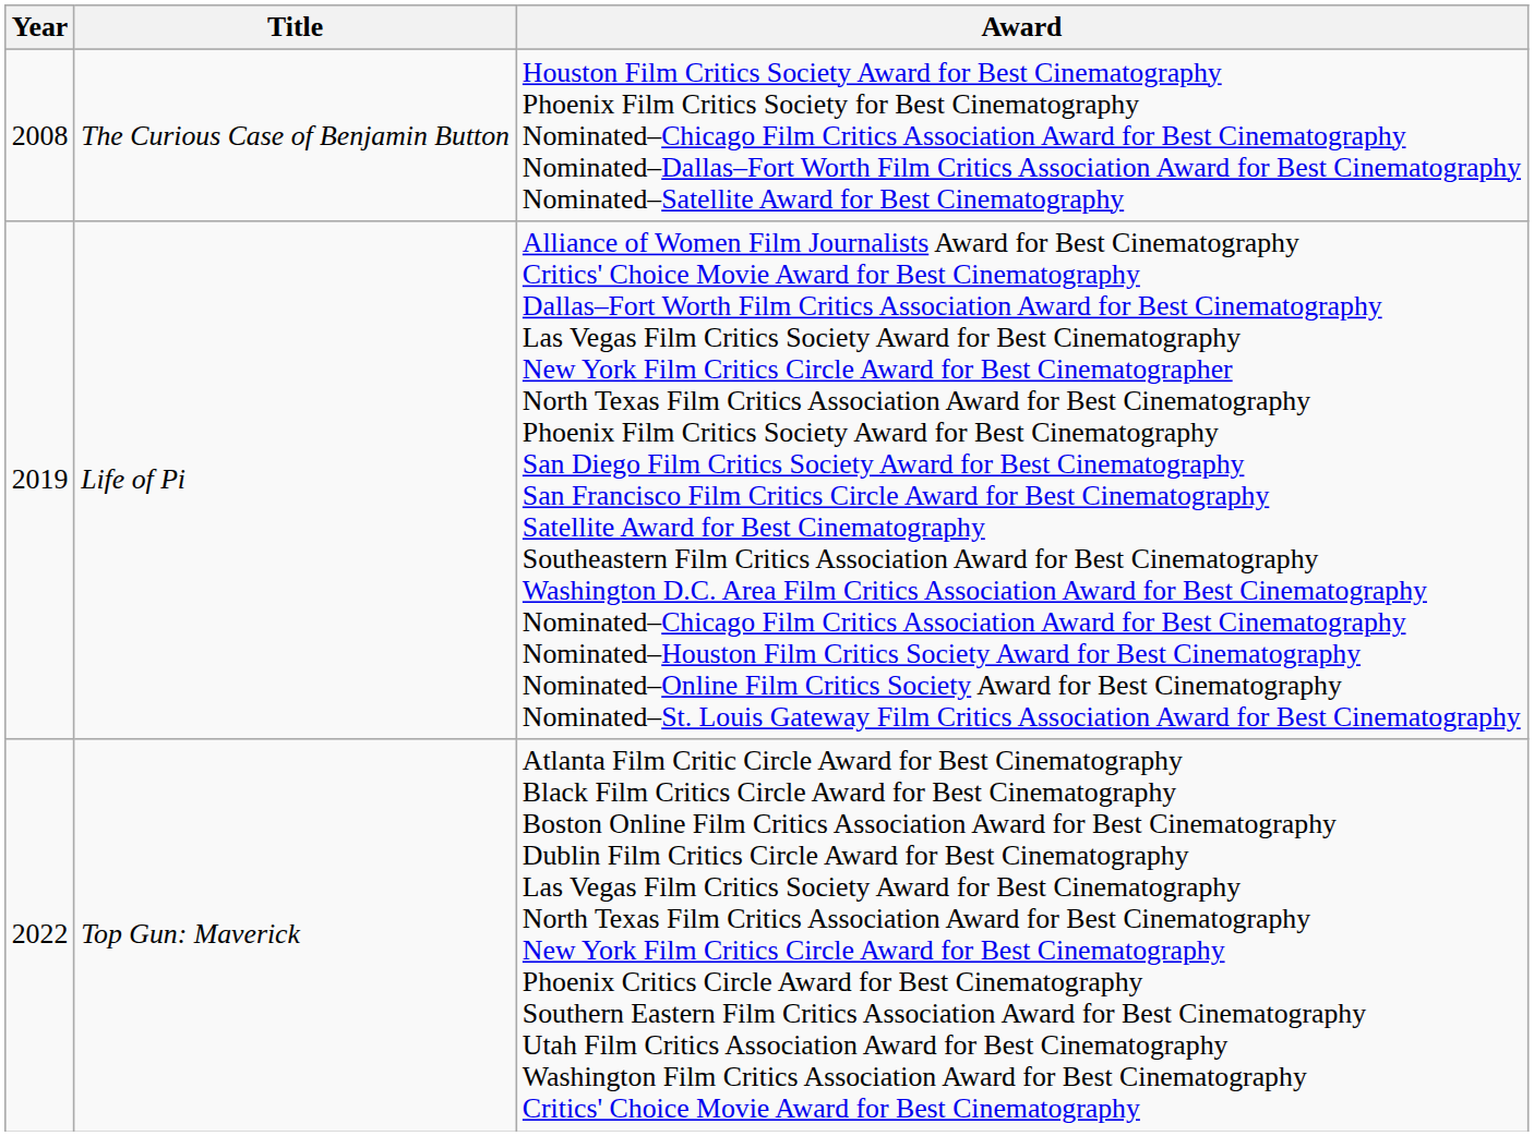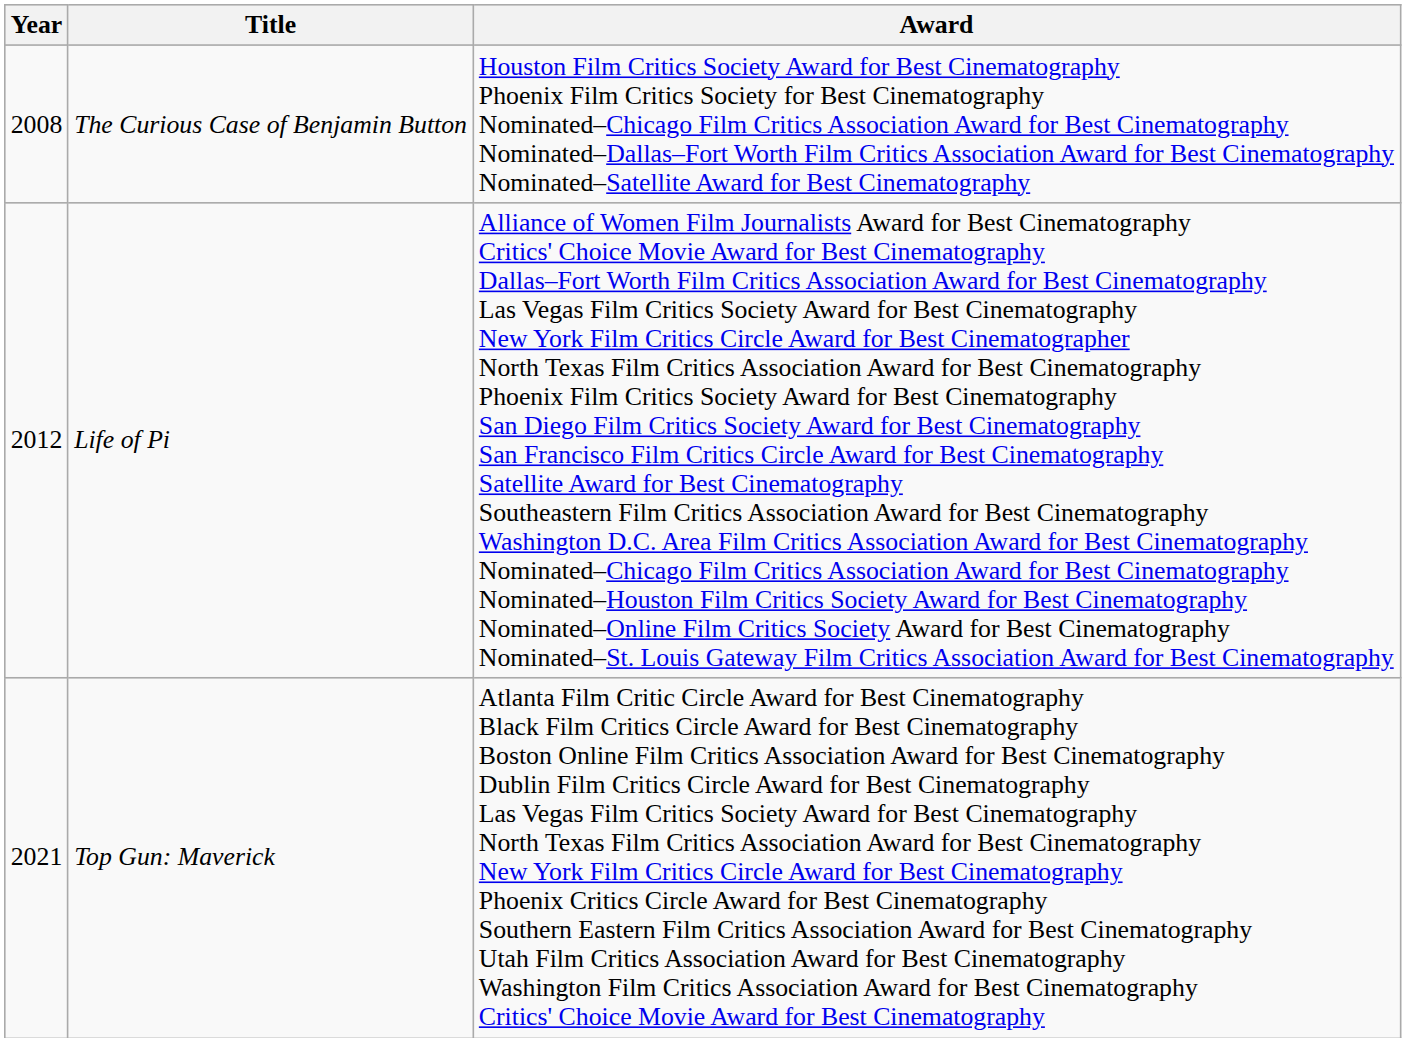 <table class="wikitable">
 <tr>
 <th>Year</th>
 <th>Title</th>
 <th>Award</th>
 </tr>
 <tr>
 <td>2008</td>
 <td><em>The Curious Case of Benjamin Button</em></td>
 <td><a href='#'>Houston Film Critics Society Award for Best Cinematography</a><br>Phoenix Film Critics Society for Best Cinematography<br>Nominated–<a href='#'>Chicago Film Critics Association Award for Best Cinematography</a><br>Nominated–<a href='#'>Dallas–Fort Worth Film Critics Association Award for Best Cinematography</a><br>Nominated–<a href='#'>Satellite Award for Best Cinematography</a></td>
 </tr>
 <tr>
-<td>2019</td>
+<td>2012</td>
 <td><em>Life of Pi</em></td>
 <td><a href='#'>Alliance of Women Film Journalists</a> Award for Best Cinematography<br><a href='#'>Critics' Choice Movie Award for Best Cinematography</a><br><a href='#'>Dallas–Fort Worth Film Critics Association Award for Best Cinematography</a><br>Las Vegas Film Critics Society Award for Best Cinematography<br><a href='#'>New York Film Critics Circle Award for Best Cinematographer</a><br>North Texas Film Critics Association Award  for Best Cinematography<br>Phoenix Film Critics Society Award for Best Cinematography<br><a href='#'>San Diego Film Critics Society Award for Best Cinematography</a><br><a href='#'>San Francisco Film Critics Circle Award for Best Cinematography</a><br><a href='#'>Satellite Award for Best Cinematography</a><br>Southeastern Film Critics Association Award for Best Cinematography<br><a href='#'>Washington D.C. Area Film Critics Association Award for Best Cinematography</a><br>Nominated–<a href='#'>Chicago Film Critics Association Award for Best Cinematography</a><br>Nominated–<a href='#'>Houston Film Critics Society Award for Best Cinematography</a><br>Nominated–<a href='#'>Online Film Critics Society</a> Award for Best Cinematography<br>Nominated–<a href='#'>St. Louis Gateway Film Critics Association Award for Best Cinematography</a></td>
 </tr>
 <tr>
-<td>2022</td>
+<td>2021</td>
 <td><em>Top Gun: Maverick</em></td>
 <td>Atlanta Film Critic Circle Award for Best Cinematography<br>Black Film Critics Circle Award for Best Cinematography<br>Boston Online Film Critics Association Award for Best Cinematography<br>Dublin Film Critics Circle  Award for Best Cinematography<br>Las Vegas Film Critics Society Award for Best Cinematography<br>North Texas Film Critics Association Award for Best Cinematography<br><a href='#'>New York Film Critics Circle Award for Best Cinematography</a><br>Phoenix Critics Circle Award for Best Cinematography<br>Southern Eastern Film Critics Association Award for Best Cinematography<br>Utah Film Critics Association Award for Best Cinematography<br>Washington Film Critics Association Award for Best Cinematography<br> <a href='#'>Critics' Choice Movie Award for Best Cinematography</a></td>
 </tr>
 </table>
